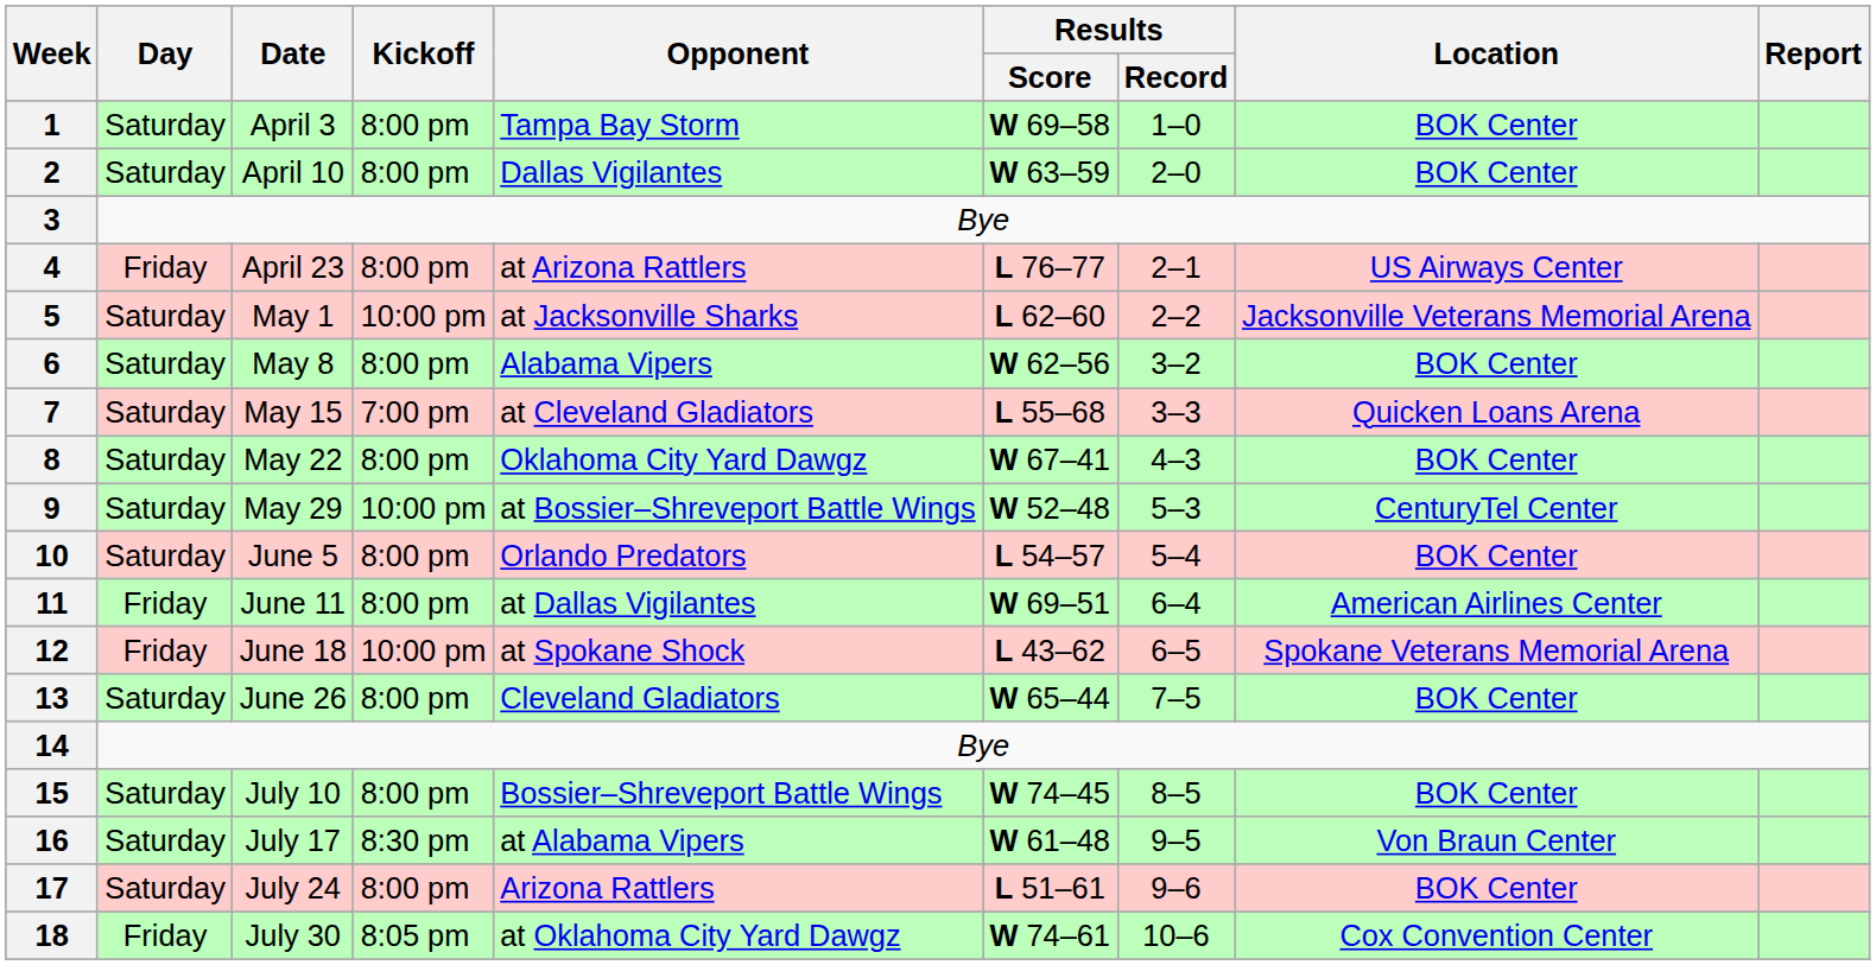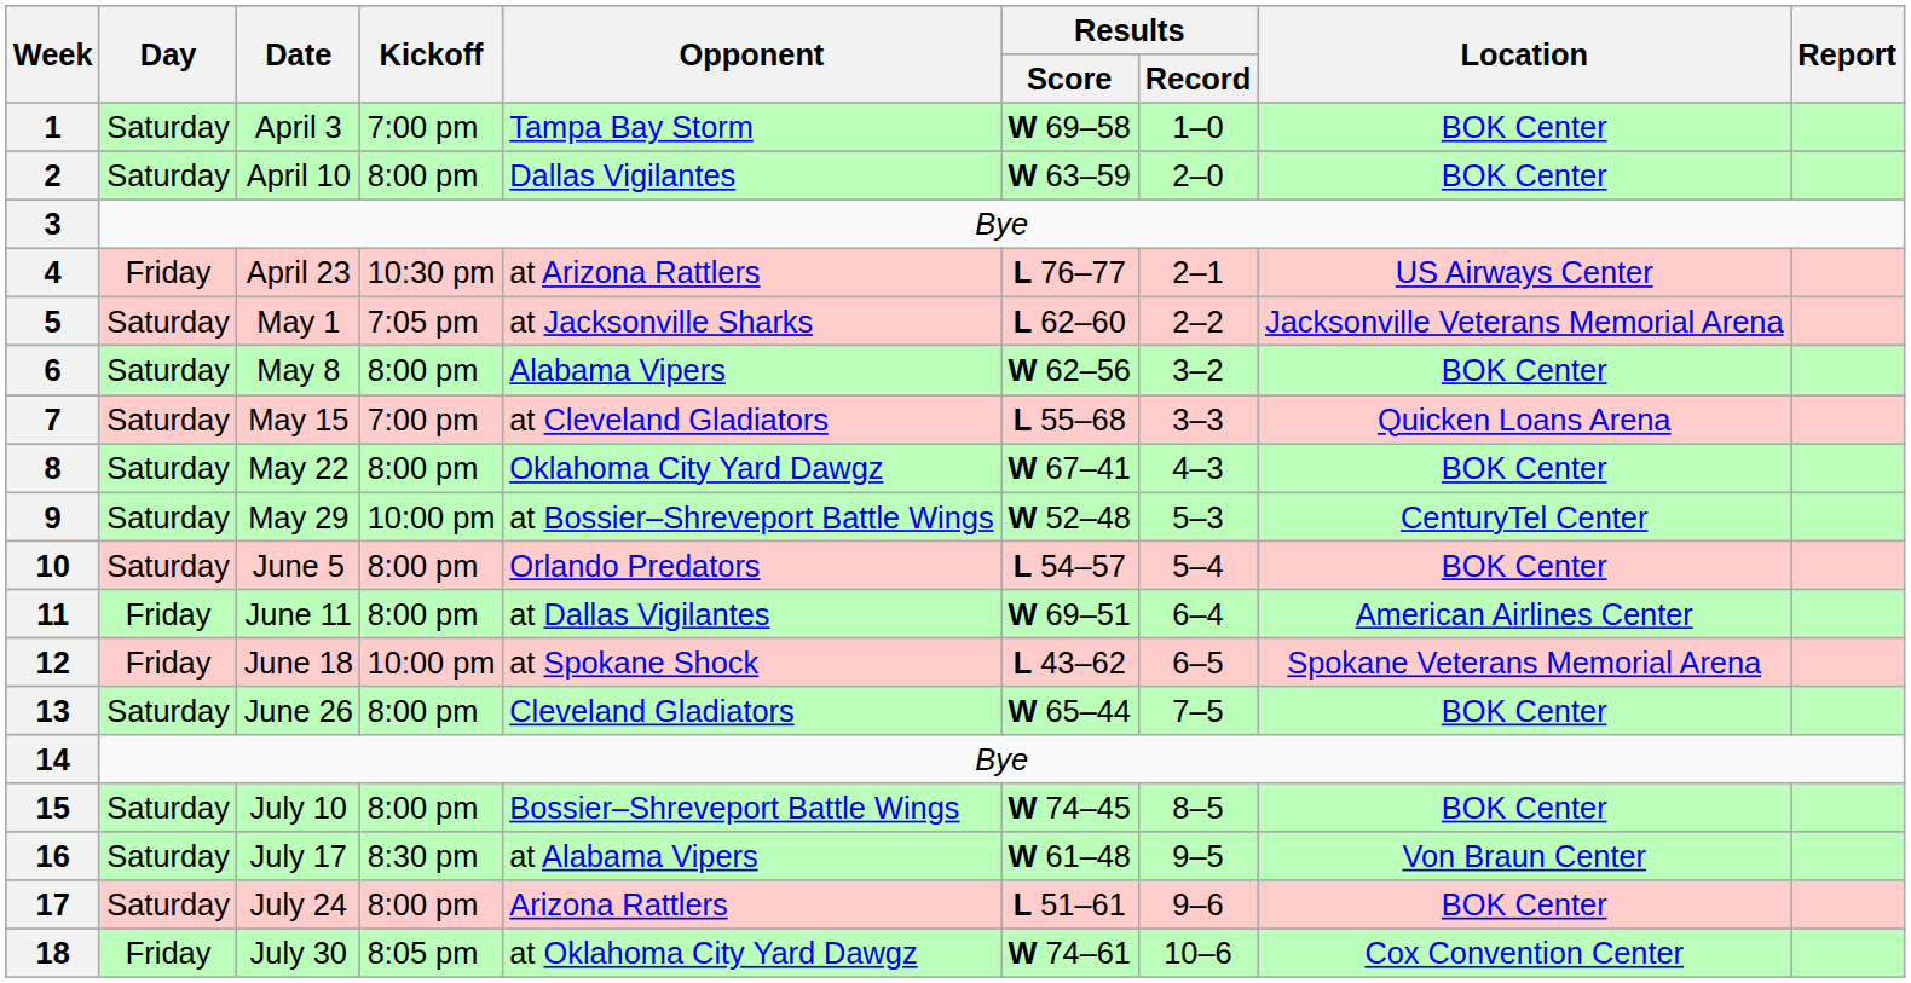 <table class="wikitable" style="font-size: 95%;">
 <tr>
 <th rowspan="2">Week</th>
 <th rowspan="2">Day</th>
 <th rowspan="2">Date</th>
 <th rowspan="2">Kickoff</th>
 <th rowspan="2">Opponent</th>
 <th colspan="2">Results</th>
 <th rowspan="2">Location</th>
 <th rowspan="2">Report</th>
 </tr>
 <tr>
 <th>Score</th>
 <th>Record</th>
 </tr>
 <tr bgcolor="bbffbb">
 <th align="center"><strong>1</strong></th>
 <td align="center">Saturday</td>
 <td align="center">April 3</td>
-<td>8:00 pm</td>
+<td>7:00 pm</td>
 <td><a href='#'>Tampa Bay Storm</a></td>
 <td align="center"><strong>W</strong> 69–58</td>
 <td align="center">1–0</td>
 <td align="center"><a href='#'>BOK Center</a></td>
 <td align="center"></td>
 </tr>
 <tr bgcolor="bbffbb">
 <th align="center"><strong>2</strong></th>
 <td align="center">Saturday</td>
 <td align="center">April 10</td>
 <td>8:00 pm</td>
 <td><a href='#'>Dallas Vigilantes</a></td>
 <td align="center"><strong>W</strong> 63–59</td>
 <td align="center">2–0</td>
 <td align="center"><a href='#'>BOK Center</a></td>
 <td align="center"></td>
 </tr>
 <tr>
 <th align="center"><strong>3</strong></th>
 <td colspan="9" align="center" valign="middle"><em>Bye</em></td>
 </tr>
 <tr bgcolor="ffcccc">
 <th align="center"><strong>4</strong></th>
 <td align="center">Friday</td>
 <td align="center">April 23</td>
-<td>8:00 pm</td>
+<td>10:30 pm</td>
 <td>at <a href='#'>Arizona Rattlers</a></td>
 <td align="center"><strong>L</strong> 76–77</td>
 <td align="center">2–1</td>
 <td align="center"><a href='#'>US Airways Center</a></td>
 <td align="center"></td>
 </tr>
 <tr bgcolor="ffcccc">
 <th align="center"><strong>5</strong></th>
 <td align="center">Saturday</td>
 <td align="center">May 1</td>
-<td>10:00 pm</td>
+<td>7:05 pm</td>
 <td>at <a href='#'>Jacksonville Sharks</a></td>
 <td align="center"><strong>L</strong> 62–60</td>
 <td align="center">2–2</td>
 <td align="center"><a href='#'>Jacksonville Veterans Memorial Arena</a></td>
 <td align="center"></td>
 </tr>
 <tr bgcolor="bbffbb">
 <th align="center"><strong>6</strong></th>
 <td align="center">Saturday</td>
 <td align="center">May 8</td>
 <td>8:00 pm</td>
 <td><a href='#'>Alabama Vipers</a></td>
 <td align="center"><strong>W</strong> 62–56</td>
 <td align="center">3–2</td>
 <td align="center"><a href='#'>BOK Center</a></td>
 <td align="center"></td>
 </tr>
 <tr bgcolor="ffcccc">
 <th align="center"><strong>7</strong></th>
 <td align="center">Saturday</td>
 <td align="center">May 15</td>
 <td>7:00 pm</td>
 <td>at <a href='#'>Cleveland Gladiators</a></td>
 <td align="center"><strong>L</strong> 55–68</td>
 <td align="center">3–3</td>
 <td align="center"><a href='#'>Quicken Loans Arena</a></td>
 <td align="center"></td>
 </tr>
 <tr bgcolor="bbffbb">
 <th align="center"><strong>8</strong></th>
 <td align="center">Saturday</td>
 <td align="center">May 22</td>
 <td>8:00 pm</td>
 <td><a href='#'>Oklahoma City Yard Dawgz</a></td>
 <td align="center"><strong>W</strong> 67–41</td>
 <td align="center">4–3</td>
 <td align="center"><a href='#'>BOK Center</a></td>
 <td align="center"></td>
 </tr>
 <tr bgcolor="bbffbb">
 <th align="center"><strong>9</strong></th>
 <td align="center">Saturday</td>
 <td align="center">May 29</td>
 <td>10:00 pm</td>
 <td>at <a href='#'>Bossier–Shreveport Battle Wings</a></td>
 <td align="center"><strong>W</strong> 52–48</td>
 <td align="center">5–3</td>
 <td align="center"><a href='#'>CenturyTel Center</a></td>
 <td align="center"></td>
 </tr>
 <tr bgcolor="ffcccc">
 <th align="center"><strong>10</strong></th>
 <td align="center">Saturday</td>
 <td align="center">June 5</td>
 <td>8:00 pm</td>
 <td><a href='#'>Orlando Predators</a></td>
 <td align="center"><strong>L</strong> 54–57</td>
 <td align="center">5–4</td>
 <td align="center"><a href='#'>BOK Center</a></td>
 <td align="center"></td>
 </tr>
 <tr bgcolor="bbffbb">
 <th align="center"><strong>11</strong></th>
 <td align="center">Friday</td>
 <td align="center">June 11</td>
 <td>8:00 pm</td>
 <td>at <a href='#'>Dallas Vigilantes</a></td>
 <td align="center"><strong>W</strong> 69–51</td>
 <td align="center">6–4</td>
 <td align="center"><a href='#'>American Airlines Center</a></td>
 <td align="center"></td>
 </tr>
 <tr bgcolor="ffcccc">
 <th align="center"><strong>12</strong></th>
 <td align="center">Friday</td>
 <td align="center">June 18</td>
 <td>10:00 pm</td>
 <td>at <a href='#'>Spokane Shock</a></td>
 <td align="center"><strong>L</strong> 43–62</td>
 <td align="center">6–5</td>
 <td align="center"><a href='#'>Spokane Veterans Memorial Arena</a></td>
 <td align="center"></td>
 </tr>
 <tr bgcolor="bbffbb">
 <th align="center"><strong>13</strong></th>
 <td align="center">Saturday</td>
 <td align="center">June 26</td>
 <td>8:00 pm</td>
 <td><a href='#'>Cleveland Gladiators</a></td>
 <td align="center"><strong>W</strong> 65–44</td>
 <td align="center">7–5</td>
 <td align="center"><a href='#'>BOK Center</a></td>
 <td align="center"></td>
 </tr>
 <tr>
 <th align="center"><strong>14</strong></th>
 <td colspan="9" align="center" valign="middle"><em>Bye</em></td>
 </tr>
 <tr bgcolor="bbffbb">
 <th align="center"><strong>15</strong></th>
 <td align="center">Saturday</td>
 <td align="center">July 10</td>
 <td>8:00 pm</td>
 <td><a href='#'>Bossier–Shreveport Battle Wings</a></td>
 <td align="center"><strong>W</strong> 74–45</td>
 <td align="center">8–5</td>
 <td align="center"><a href='#'>BOK Center</a></td>
 <td align="center"></td>
 </tr>
 <tr bgcolor="bbffbb">
 <th align="center"><strong>16</strong></th>
 <td align="center">Saturday</td>
 <td align="center">July 17</td>
 <td>8:30 pm</td>
 <td>at <a href='#'>Alabama Vipers</a></td>
 <td align="center"><strong>W</strong> 61–48</td>
 <td align="center">9–5</td>
 <td align="center"><a href='#'>Von Braun Center</a></td>
 <td align="center"></td>
 </tr>
 <tr bgcolor="ffcccc">
 <th align="center"><strong>17</strong></th>
 <td align="center">Saturday</td>
 <td align="center">July 24</td>
 <td>8:00 pm</td>
 <td><a href='#'>Arizona Rattlers</a></td>
 <td align="center"><strong>L</strong> 51–61</td>
 <td align="center">9–6</td>
 <td align="center"><a href='#'>BOK Center</a></td>
 <td align="center"></td>
 </tr>
 <tr bgcolor="bbffbb">
 <th align="center"><strong>18</strong></th>
 <td align="center">Friday</td>
 <td align="center">July 30</td>
 <td>8:05 pm</td>
 <td>at <a href='#'>Oklahoma City Yard Dawgz</a></td>
 <td align="center"><strong>W</strong> 74–61</td>
 <td align="center">10–6</td>
 <td align="center"><a href='#'>Cox Convention Center</a></td>
 <td align="center"></td>
 </tr>
 </table>
